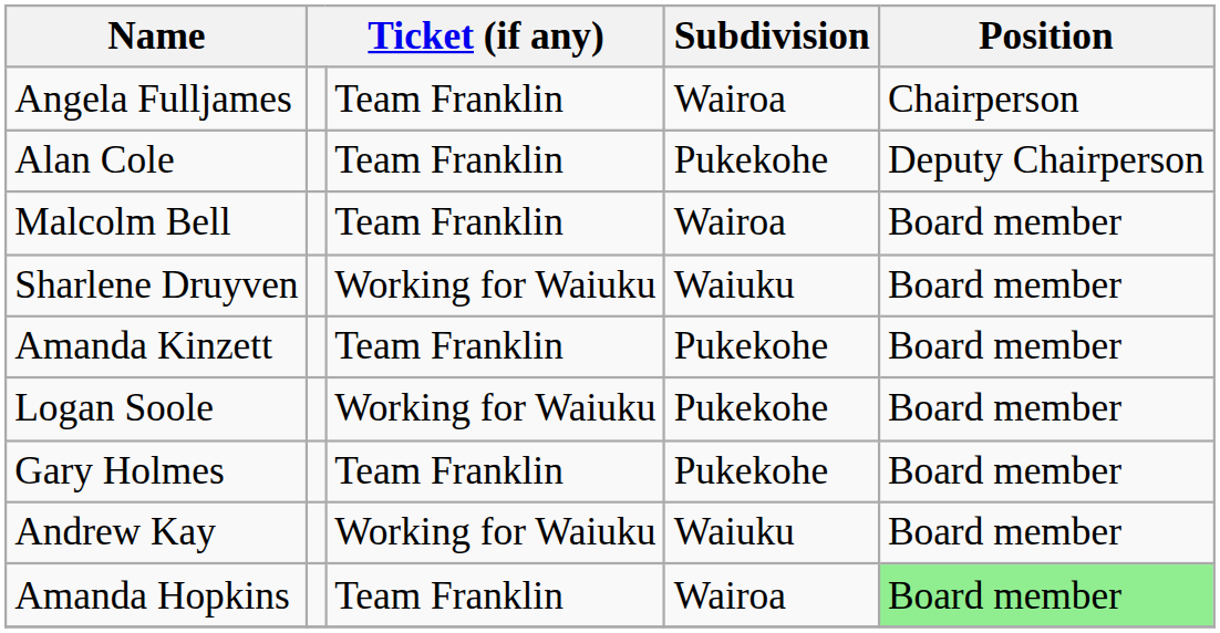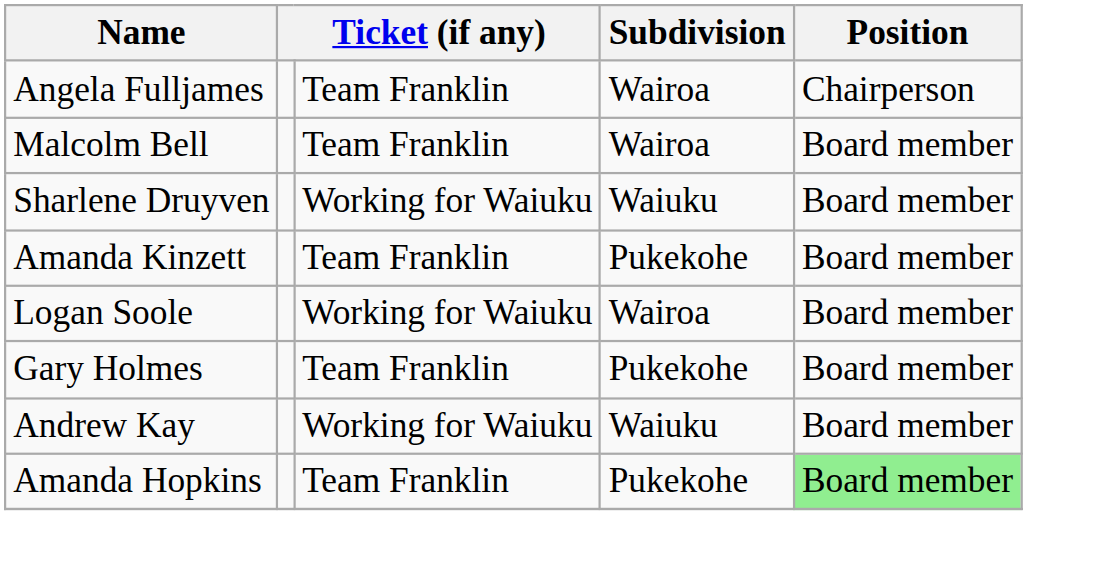 <table class="wikitable">
 <tr>
 <th>Name</th>
 <th colspan="2"><a href='#'>Ticket</a> (if any)</th>
 <th>Subdivision</th>
 <th>Position</th>
 </tr>
 <tr>
 <td>Angela Fulljames</td>
 <td></td>
 <td>Team Franklin</td>
 <td>Wairoa</td>
 <td>Chairperson</td>
-</tr>
-<tr>
-<td>Alan Cole</td>
-<td></td>
-<td>Team Franklin</td>
-<td>Pukekohe</td>
-<td>Deputy Chairperson</td>
 </tr>
 <tr>
 <td>Malcolm Bell </td>
 <td></td>
 <td>Team Franklin</td>
 <td>Wairoa</td>
 <td>Board member</td>
 </tr>
 <tr>
 <td>Sharlene Druyven</td>
 <td></td>
 <td>Working for Waiuku</td>
 <td>Waiuku</td>
 <td>Board member</td>
 </tr>
 <tr>
 <td>Amanda Kinzett</td>
 <td></td>
 <td>Team Franklin</td>
 <td>Pukekohe</td>
 <td>Board member</td>
 </tr>
 <tr>
 <td>Logan Soole</td>
 <td></td>
 <td>Working for Waiuku</td>
-<td>Pukekohe</td>
+<td>Wairoa</td>
 <td>Board member</td>
 </tr>
 <tr>
 <td>Gary Holmes</td>
 <td></td>
 <td>Team Franklin</td>
 <td>Pukekohe</td>
 <td>Board member</td>
 </tr>
 <tr>
 <td>Andrew Kay</td>
 <td></td>
 <td>Working for Waiuku</td>
 <td>Waiuku</td>
 <td>Board member</td>
 </tr>
 <tr>
 <td>Amanda Hopkins</td>
 <td></td>
 <td>Team Franklin</td>
-<td>Wairoa</td>
+<td>Pukekohe</td>
 <td style="background: lightgreen;">Board member</td>
 </tr>
 <tr>
 </tr>
 </table>
